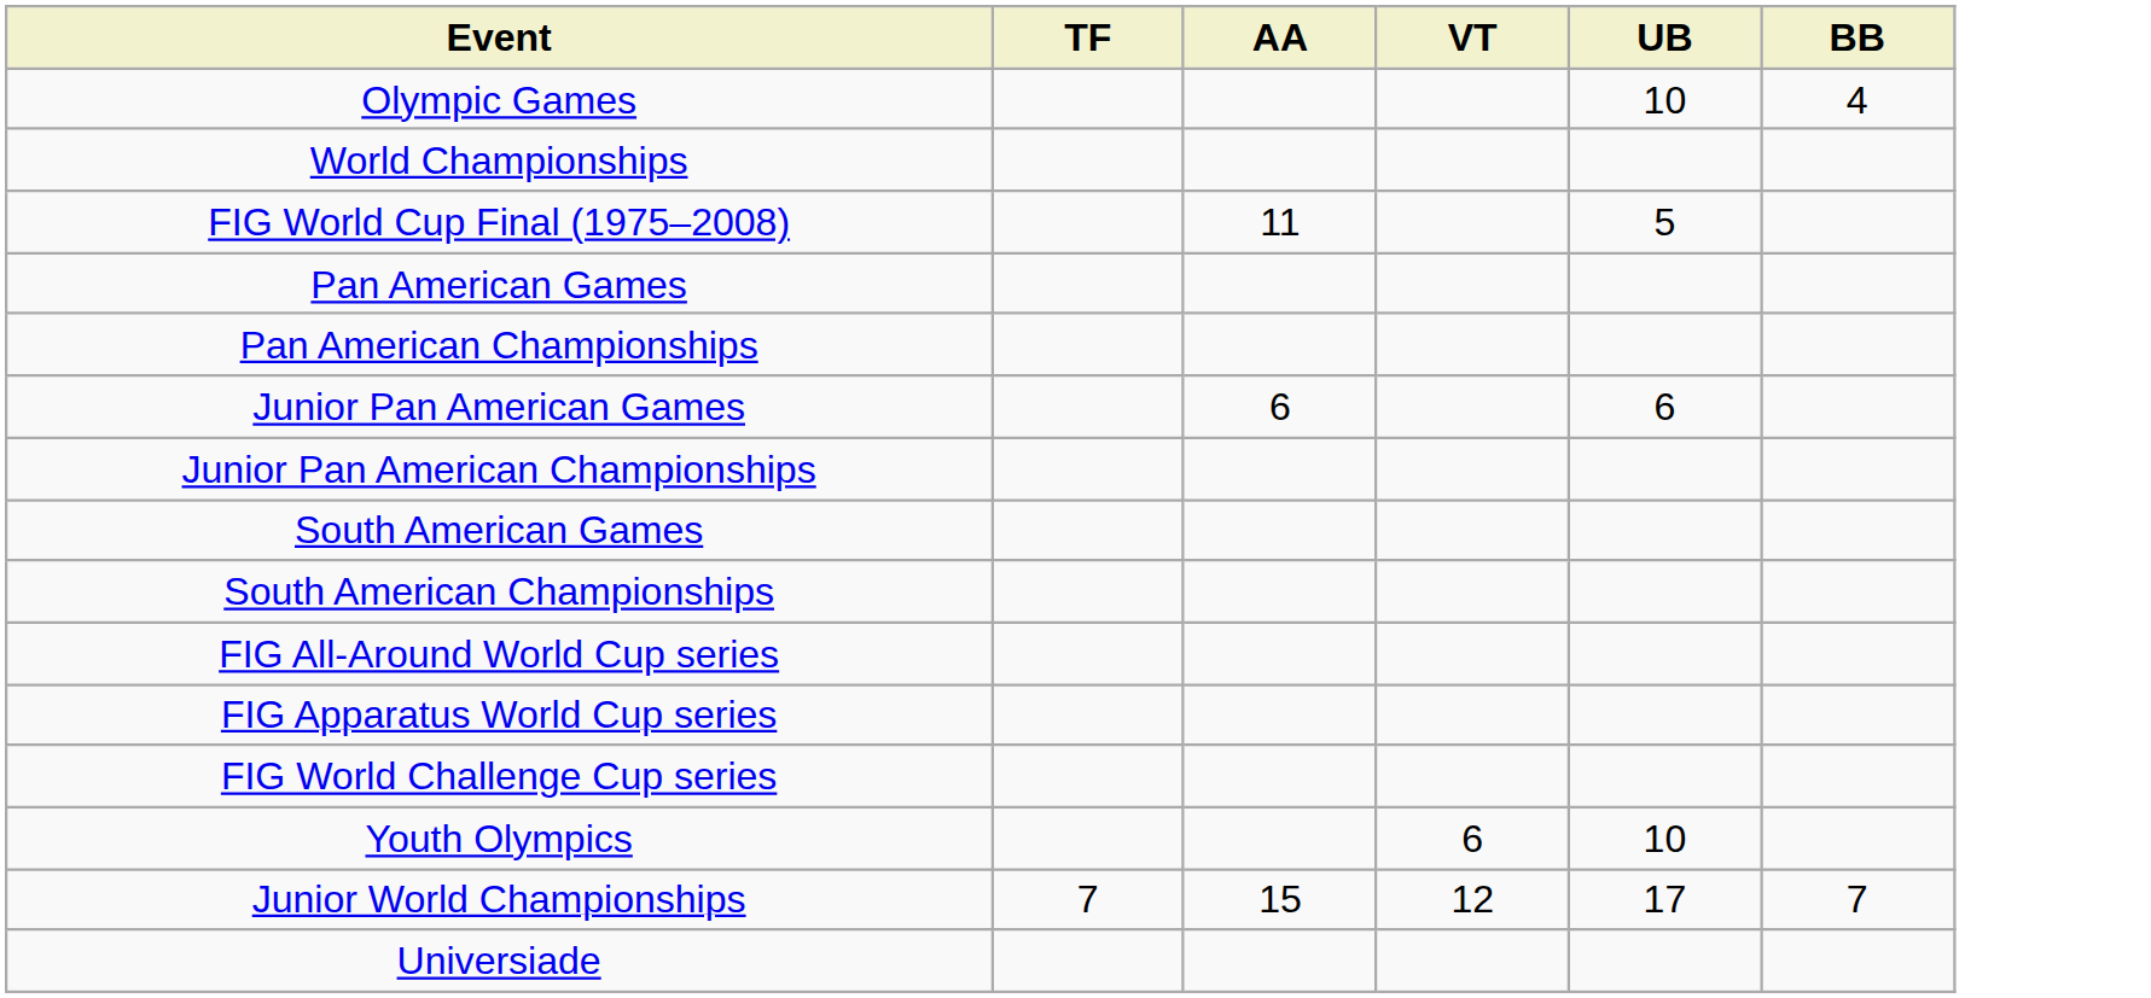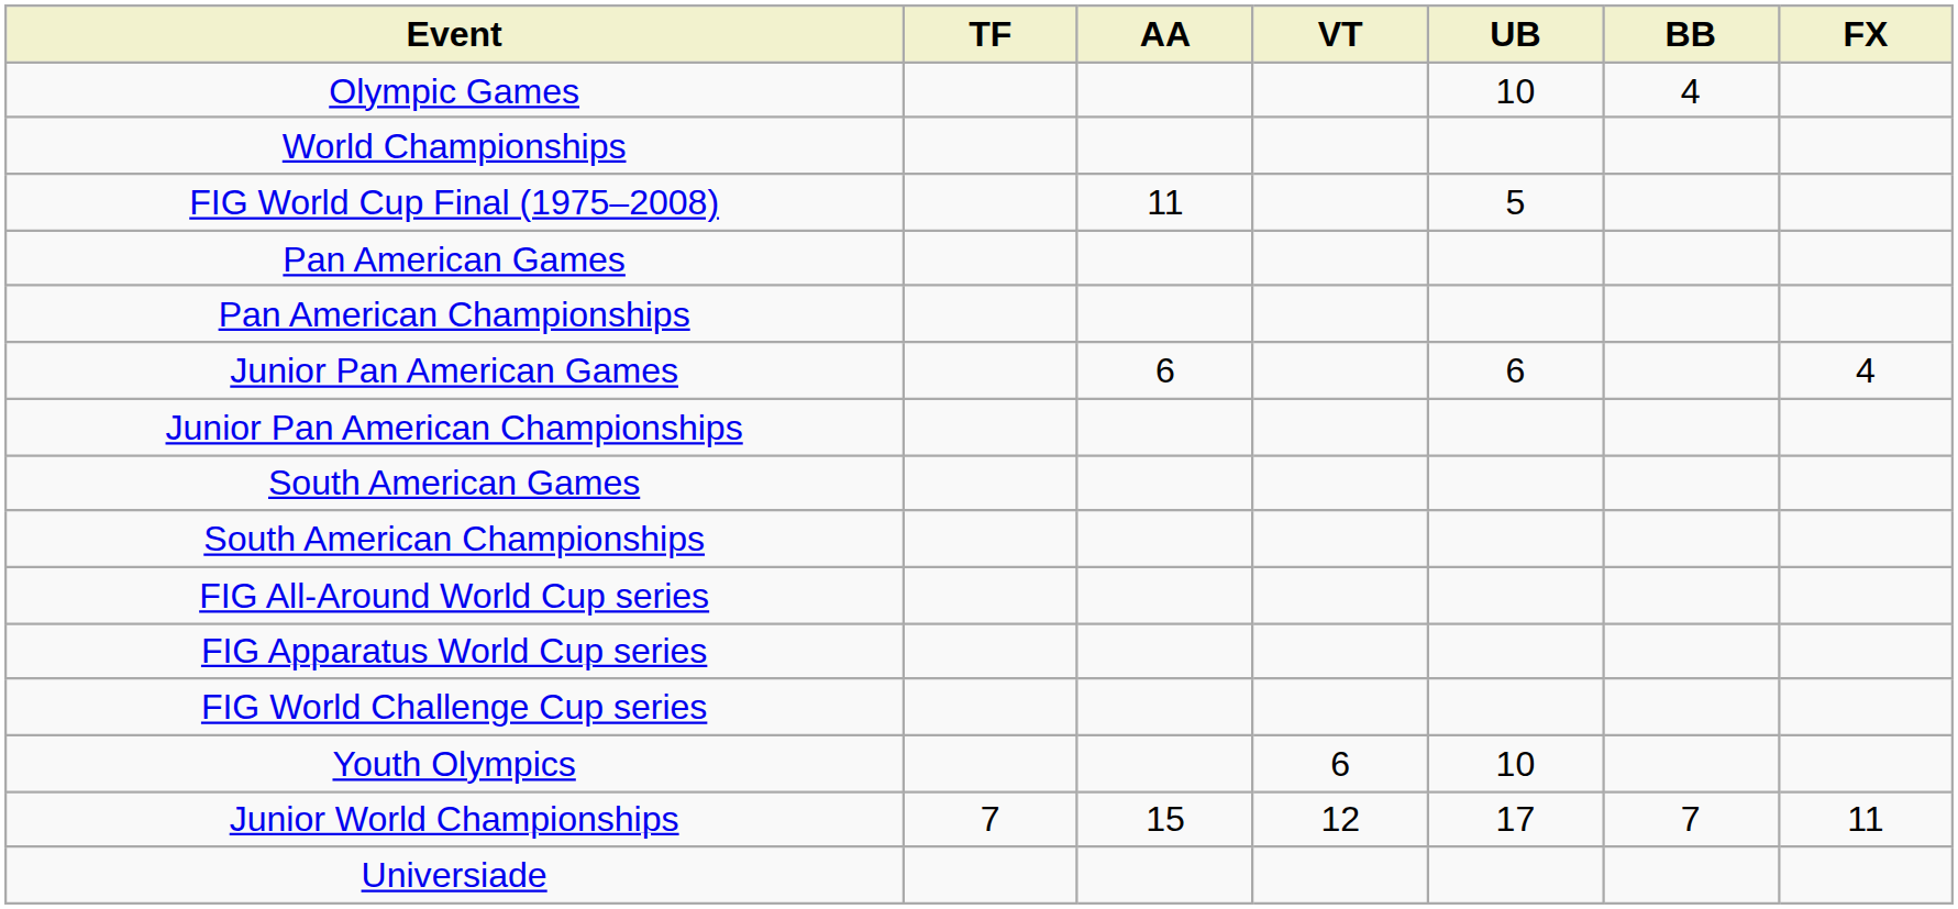 <table class="wikitable" style="margin-top:0em; text-align:center; font-size:89%;">
 <tr>
 <th style="background-color:#f2f2ce; width:25.0em;">Event</th>
 <th style="background-color:#f2f2ce; width:4.5em;">TF</th>
 <th style="background-color:#f2f2ce; width:4.5em;">AA</th>
 <th style="background-color:#f2f2ce; width:4.5em;">VT</th>
 <th style="background-color:#f2f2ce; width:4.5em;">UB</th>
 <th style="background-color:#f2f2ce; width:4.5em;">BB</th>
+<th style="background-color:#f2f2ce; width:4.5em;">FX</th>
 </tr>
 <tr>
 <td><a href='#'>Olympic Games</a></td>
 <td></td>
 <td></td>
 <td></td>
 <td>10</td>
 <td>4</td>
+<td></td>
 </tr>
 <tr>
 <td><a href='#'>World Championships</a></td>
+<td></td>
 <td></td>
 <td></td>
 <td></td>
 <td></td>
 <td></td>
 </tr>
 <tr>
 <td><a href='#'>FIG World Cup Final (1975–2008)</a></td>
 <td></td>
 <td>11</td>
 <td></td>
 <td>5</td>
 <td></td>
+<td></td>
 </tr>
 <tr>
 <td><a href='#'>Pan American Games</a></td>
+<td></td>
 <td></td>
 <td></td>
 <td></td>
 <td></td>
 <td></td>
 </tr>
 <tr>
 <td><a href='#'>Pan American Championships</a></td>
 <td></td>
 <td></td>
 <td></td>
 <td></td>
 <td></td>
+<td></td>
 </tr>
 <tr>
 <td><a href='#'>Junior Pan American Games</a></td>
 <td></td>
 <td>6</td>
 <td></td>
 <td>6</td>
 <td></td>
+<td>4</td>
 </tr>
 <tr>
 <td><a href='#'>Junior Pan American Championships</a></td>
+<td></td>
 <td></td>
 <td></td>
 <td></td>
 <td></td>
 <td></td>
 </tr>
 <tr>
 <td><a href='#'>South American Games</a></td>
 <td></td>
 <td></td>
 <td></td>
 <td></td>
 <td></td>
+<td></td>
 </tr>
 <tr>
 <td><a href='#'>South American Championships</a></td>
+<td></td>
 <td></td>
 <td></td>
 <td></td>
 <td></td>
 <td></td>
 </tr>
 <tr>
 <td><a href='#'>FIG All-Around World Cup series</a></td>
 <td></td>
 <td></td>
 <td></td>
 <td></td>
 <td></td>
+<td></td>
 </tr>
 <tr>
 <td><a href='#'>FIG Apparatus World Cup series</a></td>
+<td></td>
 <td></td>
 <td></td>
 <td></td>
 <td></td>
 <td></td>
 </tr>
 <tr>
 <td><a href='#'>FIG World Challenge Cup series</a></td>
 <td></td>
 <td></td>
 <td></td>
 <td></td>
 <td></td>
+<td></td>
 </tr>
 <tr>
 <td><a href='#'>Youth Olympics</a></td>
 <td></td>
 <td></td>
 <td>6</td>
 <td>10</td>
+<td></td>
 <td></td>
 </tr>
 <tr>
 <td><a href='#'>Junior World Championships</a></td>
 <td>7</td>
 <td>15</td>
 <td>12</td>
 <td>17</td>
 <td>7</td>
+<td>11</td>
 </tr>
 <tr>
 <td><a href='#'>Universiade</a></td>
 <td></td>
 <td></td>
 <td></td>
 <td></td>
 <td></td>
+<td></td>
 </tr>
 </table>
